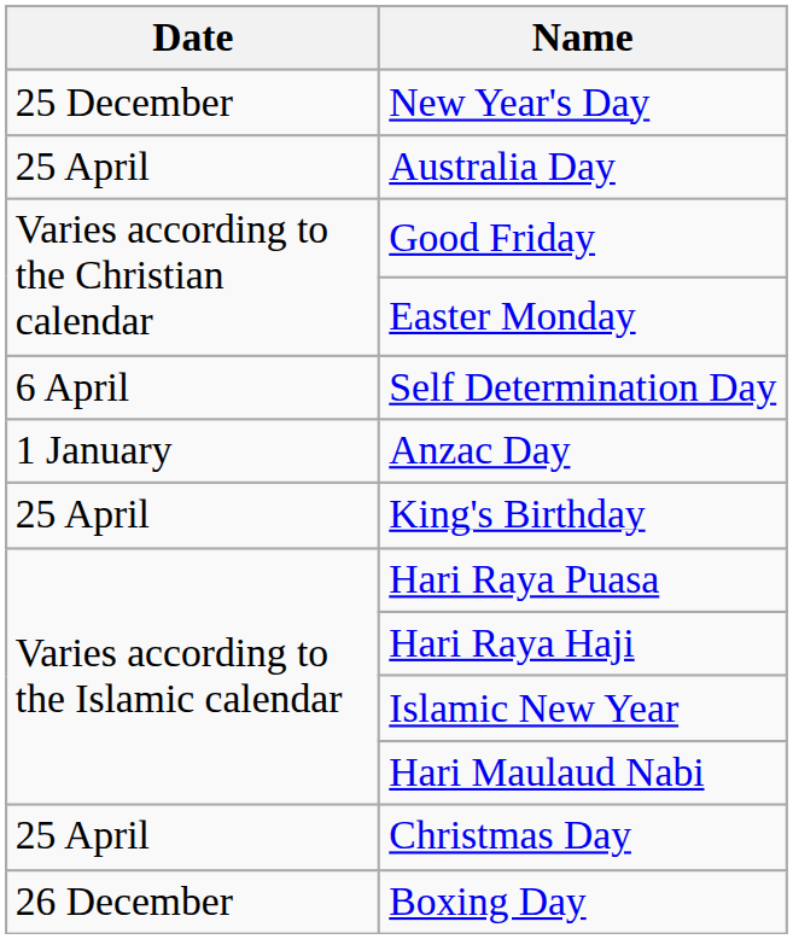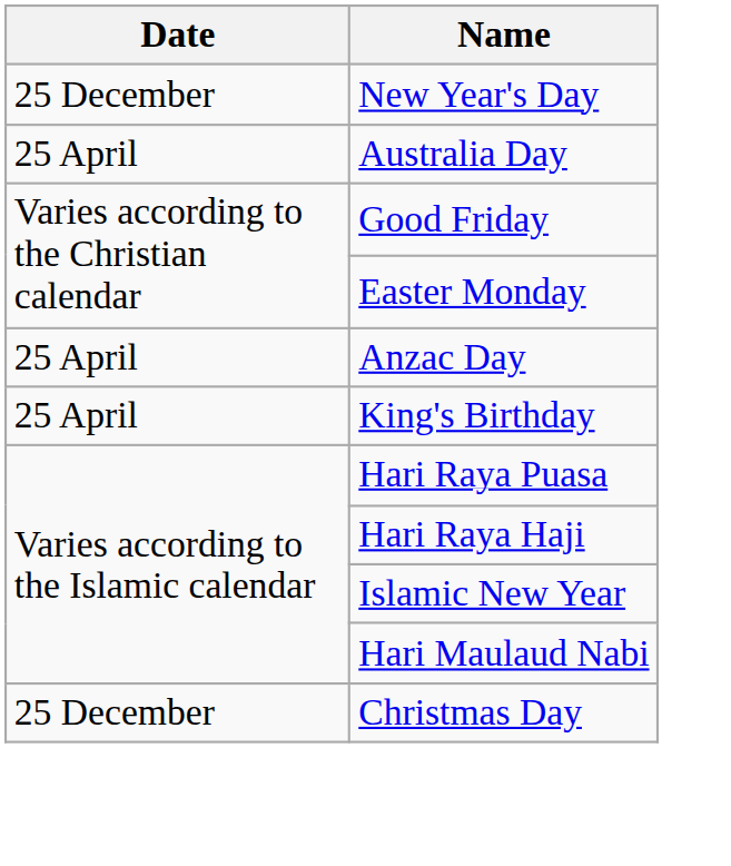 <table class="wikitable">
 <tr>
 <th width=140>Date</th>
 <th>Name</th>
 </tr>
 <tr>
 <td>25 December</td>
 <td><a href='#'>New Year's Day</a></td>
 </tr>
 <tr>
 <td>25 April</td>
 <td><a href='#'>Australia Day</a></td>
 </tr>
 <tr>
 <td rowspan=2>Varies according to the Christian calendar</td>
 <td><a href='#'>Good Friday</a></td>
 </tr>
 <tr>
 <td><a href='#'>Easter Monday</a></td>
 </tr>
 <tr>
-<td>6 April</td>
-<td><a href='#'>Self Determination Day</a></td>
-</tr>
-<tr>
-<td>1 January</td>
+<td>25 April</td>
 <td><a href='#'>Anzac Day</a></td>
 </tr>
 <tr>
 <td>25 April</td>
 <td><a href='#'>King's Birthday</a></td>
 </tr>
 <tr>
 <td rowspan=4>Varies according  to the Islamic calendar</td>
 <td><a href='#'>Hari Raya Puasa</a></td>
 </tr>
 <tr>
 <td><a href='#'>Hari Raya Haji</a></td>
 </tr>
 <tr>
 <td><a href='#'>Islamic New Year</a></td>
 </tr>
 <tr>
 <td><a href='#'>Hari Maulaud Nabi</a></td>
 </tr>
 <tr>
-<td>25 April</td>
+<td>25 December</td>
 <td><a href='#'>Christmas Day</a></td>
 </tr>
-<tr>
-<td>26 December</td>
-<td><a href='#'>Boxing Day</a></td>
-</tr>
 </table>
